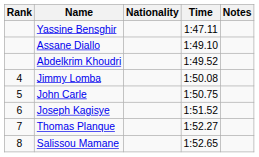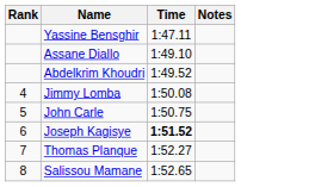 <table class="wikitable sortable" style="text-align:center;font-size:95%">
 <tr>
 <th>Rank</th>
 <th>Name</th>
-<th>Nationality</th>
 <th>Time</th>
 <th>Notes</th>
 </tr>
 <tr>
 <td></td>
 <td align=left><a href='#'>Yassine Bensghir</a></td>
-<td align=left></td>
 <td>1:47.11</td>
 <td></td>
 </tr>
 <tr>
 <td></td>
 <td align=left><a href='#'>Assane Diallo</a></td>
-<td align=left></td>
 <td>1:49.10</td>
 <td></td>
 </tr>
 <tr>
 <td></td>
 <td align=left><a href='#'>Abdelkrim Khoudri</a></td>
-<td align=left></td>
 <td>1:49.52</td>
 <td></td>
 </tr>
 <tr>
 <td>4</td>
 <td align=left><a href='#'>Jimmy Lomba</a></td>
-<td align=left></td>
 <td>1:50.08</td>
 <td></td>
 </tr>
 <tr>
 <td>5</td>
 <td align=left><a href='#'>John Carle</a></td>
-<td align=left></td>
 <td>1:50.75</td>
 <td></td>
 </tr>
 <tr>
 <td>6</td>
 <td align=left><a href='#'>Joseph Kagisye</a></td>
-<td align=left></td>
-<td>1:51.52</td>
+<td><strong>1:51.52</strong></td>
 <td></td>
 </tr>
 <tr>
 <td>7</td>
 <td align=left><a href='#'>Thomas Planque</a></td>
-<td align=left></td>
 <td>1:52.27</td>
 <td></td>
 </tr>
 <tr>
 <td>8</td>
 <td align=left><a href='#'>Salissou Mamane</a></td>
-<td align=left></td>
 <td>1:52.65</td>
 <td></td>
 </tr>
 </table>
